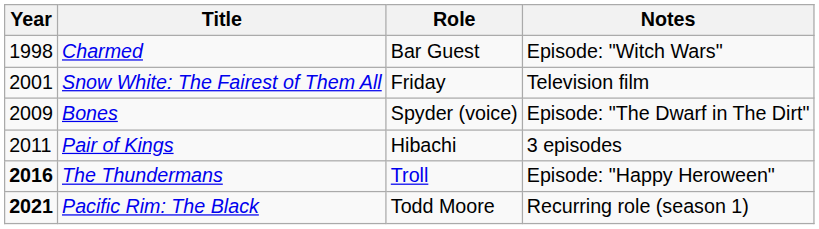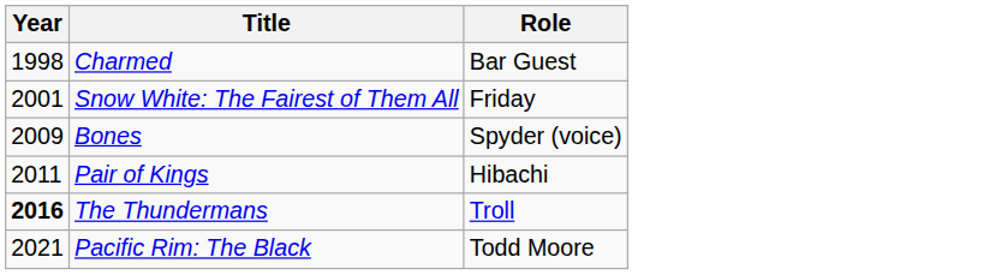 <table class="wikitable sortable">
 <tr>
 <th>Year</th>
 <th>Title</th>
 <th>Role</th>
-<th>Notes</th>
 </tr>
 <tr>
 <td>1998</td>
 <td><em><a href='#'>Charmed</a></em></td>
 <td>Bar Guest</td>
-<td>Episode: "Witch Wars"</td>
 </tr>
 <tr>
 <td>2001</td>
 <td><em><a href='#'>Snow White: The Fairest of Them All</a></em></td>
 <td>Friday</td>
-<td>Television film</td>
 </tr>
 <tr>
 <td>2009</td>
 <td><em><a href='#'>Bones</a></em></td>
 <td>Spyder (voice)</td>
-<td>Episode: "The Dwarf in The Dirt"</td>
 </tr>
 <tr>
 <td>2011</td>
 <td><em><a href='#'>Pair of Kings</a></em></td>
 <td>Hibachi</td>
-<td>3 episodes</td>
 </tr>
 <tr>
 <td><strong>2016</strong></td>
 <td><em><a href='#'>The Thundermans</a></em></td>
 <td><a href='#'>Troll</a></td>
-<td>Episode: "Happy Heroween"</td>
 </tr>
 <tr>
-<td><strong>2021</strong></td>
+<td>2021</td>
 <td><em><a href='#'>Pacific Rim: The Black</a></em></td>
 <td>Todd Moore</td>
-<td>Recurring role (season 1)</td>
 </tr>
 </table>
